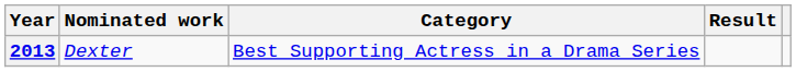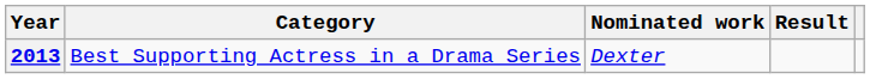 <table class="wikitable plainrowheaders sortable">
 <tr>
 <th scope="col">Year</th>
+<th scope="col">Category</th>
 <th scope="col">Nominated work</th>
-<th scope="col">Category</th>
 <th scope="col">Result</th>
 <th scope="col" class="unsortable"></th>
 </tr>
 <tr>
 <th scope="row" style="text-align:center"><a href='#'>2013</a></th>
+<td><a href='#'>Best Supporting Actress in a Drama Series</a></td>
 <td><a href='#'><em>Dexter</em></a></td>
-<td><a href='#'>Best Supporting Actress in a Drama Series</a></td>
 <td></td>
 <td style="text-align:center"></td>
 </tr>
 </table>
